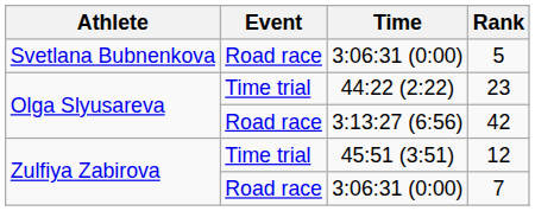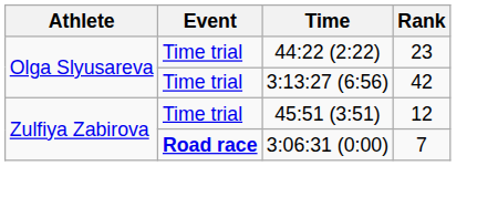 <table class=wikitable style="font-size:90%">
 <tr>
 <th>Athlete</th>
 <th>Event</th>
 <th>Time</th>
 <th>Rank</th>
 </tr>
 <tr>
-<td><a href='#'>Svetlana Bubnenkova</a></td>
-<td><a href='#'>Road race</a></td>
-<td align=center>3:06:31  (0:00)</td>
-<td align=center>5</td>
-</tr>
-<tr>
 <td rowspan=2><a href='#'>Olga Slyusareva</a></td>
 <td><a href='#'>Time trial</a></td>
 <td align=center>44:22  (2:22)</td>
 <td align=center>23</td>
 </tr>
 <tr>
-<td><a href='#'>Road race</a></td>
+<td><a href='#'>Time trial</a></td>
 <td align=center>3:13:27  (6:56)</td>
 <td align=center>42</td>
 </tr>
 <tr>
 <td rowspan=2><a href='#'>Zulfiya Zabirova</a></td>
 <td><a href='#'>Time trial</a></td>
 <td align=center>45:51  (3:51)</td>
 <td align=center>12</td>
 </tr>
 <tr>
-<td><a href='#'>Road race</a></td>
+<td><strong><a href='#'>Road race</a></strong></td>
 <td align=center>3:06:31  (0:00)</td>
 <td align=center>7</td>
 </tr>
 </table>
